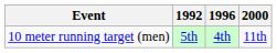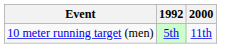 <table class="wikitable" style="text-align: center">
 <tr>
 <th>Event</th>
 <th>1992</th>
-<th>1996</th>
 <th>2000</th>
 </tr>
 <tr>
 <td align=left><a href='#'>10 meter running target</a> (men)</td>
 <td style="background: #ccffcc"><a href='#'>5th</a></td>
-<td style="background: #ccffcc"><a href='#'>4th</a></td>
 <td><a href='#'>11th</a></td>
 </tr>
 </table>
